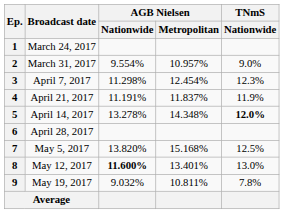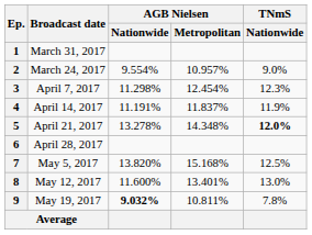 <table class=wikitable style=text-align:center>
 <tr>
 <th rowspan=2>Ep.</th>
 <th rowspan=2>Broadcast date</th>
 <th colspan=2>AGB Nielsen</th>
 <th>TNmS</th>
 </tr>
 <tr>
 <th>Nationwide</th>
 <th>Metropolitan</th>
 <th>Nationwide</th>
 </tr>
 <tr>
 <th>1</th>
-<td>March 24, 2017</td>
+<td>March 31, 2017</td>
 <td></td>
 <td></td>
 <td></td>
 </tr>
 <tr>
 <th>2</th>
-<td>March 31, 2017</td>
+<td>March 24, 2017</td>
 <td>9.554%</td>
 <td>10.957%</td>
 <td>9.0%</td>
 </tr>
 <tr>
 <th>3</th>
 <td>April 7, 2017</td>
 <td>11.298%</td>
 <td>12.454%</td>
 <td>12.3%</td>
 </tr>
 <tr>
 <th>4</th>
-<td>April 21, 2017</td>
+<td>April 14, 2017</td>
 <td>11.191%</td>
 <td>11.837%</td>
 <td>11.9%</td>
 </tr>
 <tr>
 <th>5</th>
-<td>April 14, 2017</td>
+<td>April 21, 2017</td>
 <td>13.278%</td>
 <td>14.348%</td>
 <td><strong>12.0%</strong></td>
 </tr>
 <tr>
 <th>6</th>
 <td>April 28, 2017</td>
 <td></td>
 <td></td>
 <td></td>
 </tr>
 <tr>
 <th>7</th>
 <td>May 5, 2017</td>
 <td>13.820%</td>
 <td>15.168%</td>
 <td>12.5%</td>
 </tr>
 <tr>
 <th>8</th>
 <td>May 12, 2017</td>
-<td><strong>11.600%</strong></td>
+<td>11.600%</td>
 <td>13.401%</td>
 <td>13.0%</td>
 </tr>
 <tr>
 <th>9</th>
 <td>May 19, 2017</td>
-<td>9.032%</td>
+<td><strong>9.032%</strong></td>
 <td>10.811%</td>
 <td>7.8%</td>
 </tr>
 <tr>
 <th colspan="2">Average</th>
 <th></th>
 <th></th>
 <th></th>
 </tr>
 </table>
